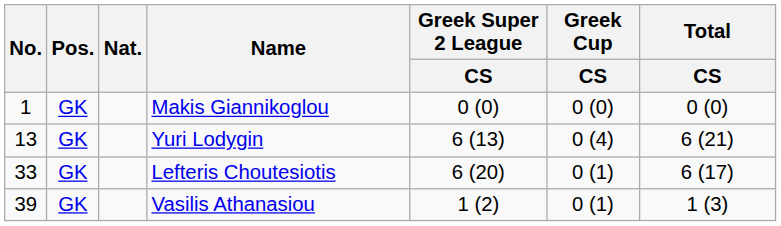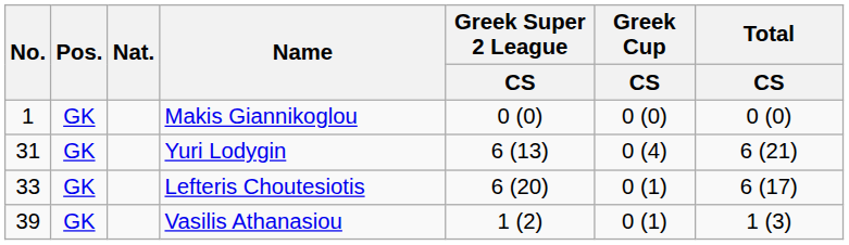 <table class="wikitable sortable" style="text-align:center">
 <tr>
 <th rowspan="2" style="text-align:center;">No.</th>
 <th rowspan="2" style="text-align:center;">Pos.</th>
 <th rowspan="2" style="text-align:center;">Nat.</th>
 <th rowspan="2" style="text-align:center; width:200px;">Name</th>
 <th style="text-align:center; width:100px;">Greek Super 2 League</th>
 <th>Greek Cup</th>
 <th style="text-align:center; width:100px;">Total</th>
 </tr>
 <tr>
 <th style="text-align:center;">CS</th>
 <th>CS</th>
 <th style="text-align:center;">CS</th>
 </tr>
 <tr>
 <td>1</td>
 <td><a href='#'>GK</a></td>
 <td></td>
 <td align="left"><a href='#'>Makis Giannikoglou</a></td>
 <td>0 (0)</td>
 <td>0 (0)</td>
 <td>0 (0)</td>
 </tr>
 <tr>
-<td>13</td>
+<td>31</td>
 <td><a href='#'>GK</a></td>
 <td></td>
 <td align="left"><a href='#'>Yuri Lodygin</a></td>
 <td>6 (13)</td>
 <td>0 (4)</td>
 <td>6 (21)</td>
 </tr>
 <tr>
 <td>33</td>
 <td><a href='#'>GK</a></td>
 <td></td>
 <td align="left"><a href='#'>Lefteris Choutesiotis</a></td>
 <td>6 (20)</td>
 <td>0 (1)</td>
 <td>6 (17)</td>
 </tr>
 <tr>
 <td>39</td>
 <td><a href='#'>GK</a></td>
 <td></td>
 <td align="left"><a href='#'>Vasilis Athanasiou</a></td>
 <td>1 (2)</td>
 <td>0 (1)</td>
 <td>1 (3)</td>
 </tr>
 </table>
